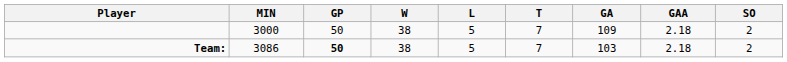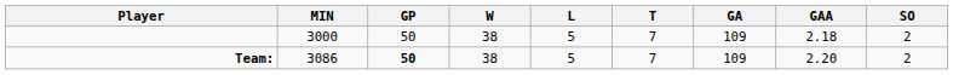 <table class="wikitable sortable" width="60%">
 <tr>
 <th bgcolor="#DDDDFF" width="10%">Player</th>
 <th width="3%" bgcolor="#DDDDFF" title="Minutes played">MIN</th>
 <th width="3%" bgcolor="#DDDDFF" title="Games played in">GP</th>
 <th width="3%" bgcolor="#DDDDFF" title="Games played in">W</th>
 <th width="3%" bgcolor="#DDDDFF"title="Games played in">L</th>
 <th width="3%" bgcolor="#DDDDFF" title="Ties">T</th>
 <th width="3%" bgcolor="#DDDDFF" title="Goals against">GA</th>
 <th width="3%" bgcolor="#DDDDFF" title="Goals against average">GAA</th>
 <th width="3%" bgcolor="#DDDDFF"title="Shut-outs">SO</th>
 </tr>
 <tr align="center">
 <td align="right"></td>
 <td>3000</td>
 <td>50</td>
 <td>38</td>
 <td>5</td>
 <td>7</td>
 <td>109</td>
 <td>2.18</td>
 <td>2</td>
 </tr>
 <tr align="center">
 <td align="right"><strong>Team:</strong></td>
 <td>3086</td>
 <td><strong>50</strong></td>
 <td>38</td>
 <td>5</td>
 <td>7</td>
-<td>103</td>
-<td>2.18</td>
+<td>109</td>
+<td>2.20</td>
 <td>2</td>
 </tr>
 </table>
